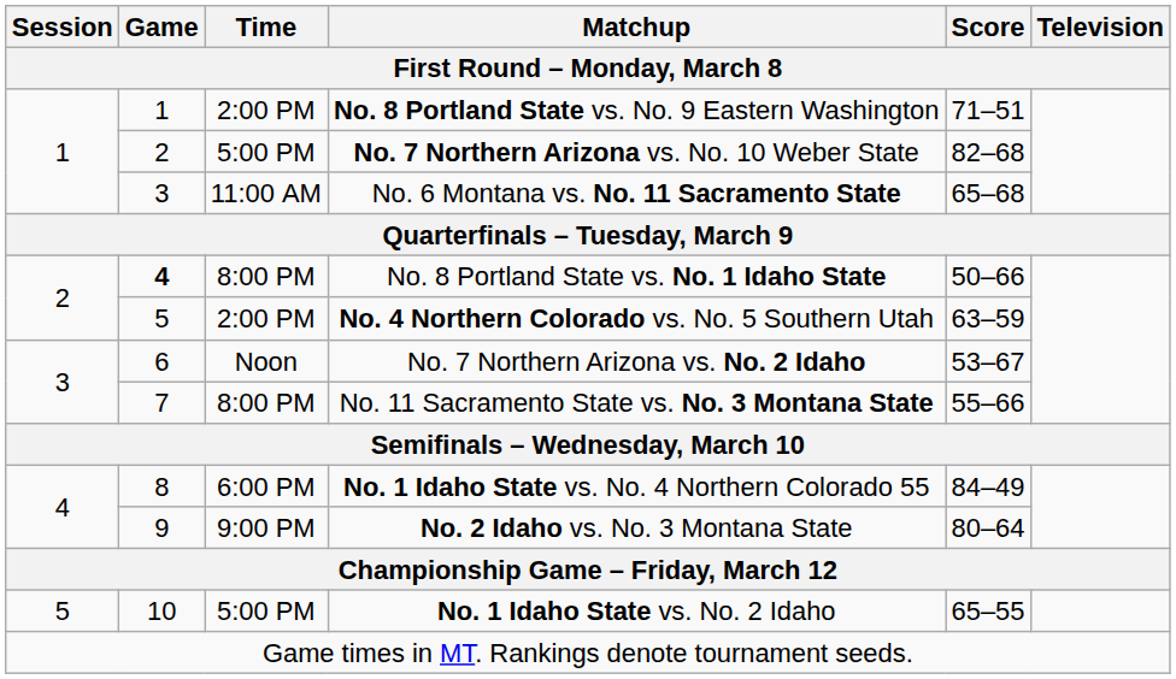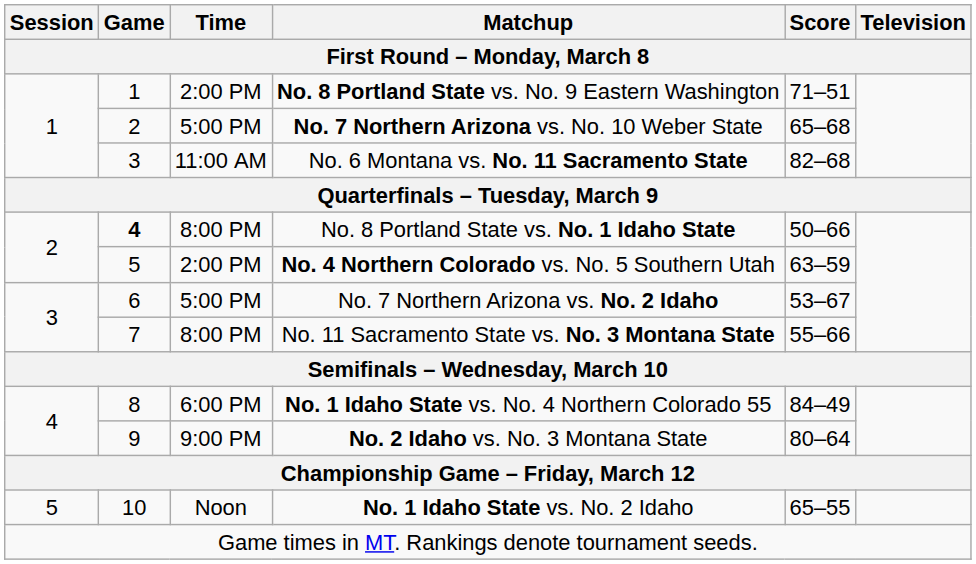 <table class="wikitable" style="font-size: 95%; text-align:center">
 <tr align="center">
 <th>Session</th>
 <th>Game</th>
 <th>Time</th>
 <th>Matchup</th>
 <th>Score</th>
 <th>Television</th>
 </tr>
 <tr>
 <th colspan=6>First Round – Monday, March 8</th>
 </tr>
 <tr>
 <td rowspan=3>1</td>
 <td>1</td>
 <td>2:00 PM</td>
 <td><strong>No. 8 Portland State</strong> vs. No. 9 Eastern Washington</td>
 <td>71–51</td>
 <td rowspan=3></td>
 </tr>
 <tr>
 <td>2</td>
 <td>5:00 PM</td>
 <td><strong>No. 7 Northern Arizona</strong> vs. No. 10 Weber State</td>
-<td>82–68</td>
+<td>65–68</td>
 </tr>
 <tr>
 <td>3</td>
 <td>11:00 AM</td>
 <td>No. 6 Montana vs. <strong>No. 11 Sacramento State</strong></td>
-<td>65–68</td>
+<td>82–68</td>
 </tr>
 <tr>
 <th colspan=6>Quarterfinals – Tuesday, March 9</th>
 </tr>
 <tr>
 <td rowspan=2>2</td>
 <td><strong>4</strong></td>
 <td>8:00 PM</td>
 <td>No. 8 Portland State vs. <strong>No. 1 Idaho State</strong></td>
 <td>50–66</td>
 <td rowspan=4></td>
 </tr>
 <tr>
 <td>5</td>
 <td>2:00 PM</td>
 <td><strong>No. 4 Northern Colorado</strong> vs. No. 5 Southern Utah</td>
 <td>63–59</td>
 </tr>
 <tr>
 <td rowspan=2>3</td>
 <td>6</td>
-<td>Noon</td>
+<td>5:00 PM</td>
 <td>No. 7 Northern Arizona vs. <strong>No. 2 Idaho</strong></td>
 <td>53–67</td>
 </tr>
 <tr>
 <td>7</td>
 <td>8:00 PM</td>
 <td>No. 11 Sacramento State vs. <strong>No. 3 Montana State</strong></td>
 <td>55–66</td>
 </tr>
 <tr>
 <th colspan=6>Semifinals – Wednesday, March 10</th>
 </tr>
 <tr>
 <td rowspan=2>4</td>
 <td>8</td>
 <td>6:00 PM</td>
 <td><strong>No. 1 Idaho State</strong> vs. No. 4 Northern Colorado 55</td>
 <td>84–49</td>
 <td rowspan=2></td>
 </tr>
 <tr>
 <td>9</td>
 <td>9:00 PM</td>
 <td><strong>No. 2 Idaho</strong> vs. No. 3 Montana State</td>
 <td>80–64</td>
 </tr>
 <tr>
 <th colspan=6>Championship Game – Friday, March 12</th>
 </tr>
 <tr>
 <td>5</td>
 <td>10</td>
-<td>5:00 PM</td>
+<td>Noon</td>
 <td><strong>No. 1 Idaho State</strong> vs. No. 2 Idaho</td>
 <td>65–55</td>
 <td></td>
 </tr>
 <tr>
 <td colspan=6>Game times in <a href='#'>MT</a>. Rankings denote tournament seeds.</td>
 </tr>
 </table>
